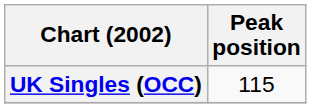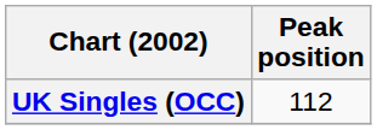 <table class="wikitable plainrowheaders">
 <tr>
 <th>Chart (2002)</th>
 <th>Peak<br>position</th>
 </tr>
 <tr>
 <th scope="row"><a href='#'>UK Singles</a> (<a href='#'>OCC</a>)</th>
-<td style="text-align:center;">115</td>
+<td style="text-align:center;">112</td>
 </tr>
 <tr>
 </tr>
 </table>
